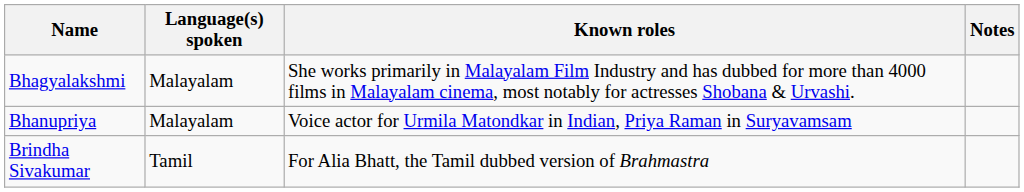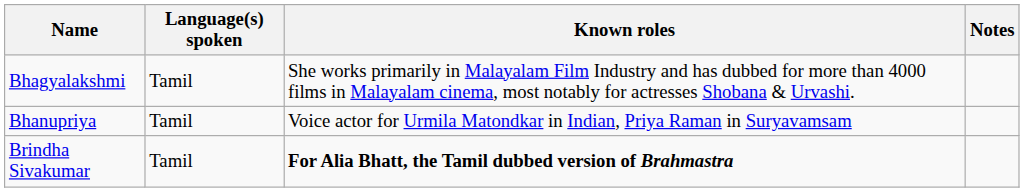 <table class="wikitable">
 <tr>
 <th>Name</th>
 <th>Language(s) spoken</th>
 <th>Known roles</th>
 <th>Notes</th>
 </tr>
 <tr>
 <td><a href='#'>Bhagyalakshmi</a></td>
-<td>Malayalam</td>
+<td>Tamil</td>
 <td>She works primarily in <a href='#'>Malayalam Film</a> Industry and has dubbed for more than 4000 films in <a href='#'>Malayalam cinema</a>, most notably for actresses <a href='#'>Shobana</a> & <a href='#'>Urvashi</a>.</td>
 </tr>
 <tr>
 <td><a href='#'>Bhanupriya</a></td>
-<td>Malayalam</td>
+<td>Tamil</td>
 <td>Voice actor for <a href='#'>Urmila Matondkar</a> in <a href='#'>Indian</a>, <a href='#'>Priya Raman</a> in <a href='#'>Suryavamsam</a></td>
 <td></td>
 </tr>
 <tr>
 <td><a href='#'>Brindha Sivakumar</a></td>
 <td>Tamil</td>
-<td>For Alia Bhatt, the Tamil dubbed version of <em>Brahmastra</em></td>
+<td><strong>For Alia Bhatt, the Tamil dubbed version of <em>Brahmastra</em></strong></td>
 </tr>
 </table>
